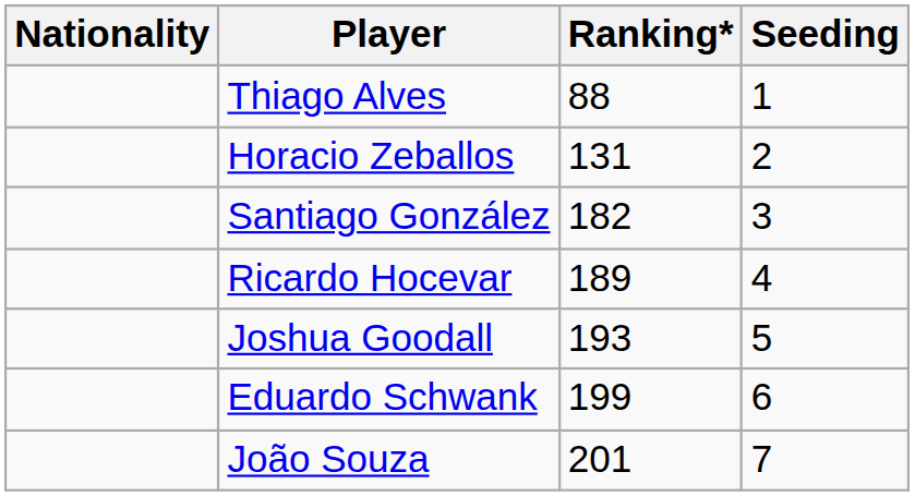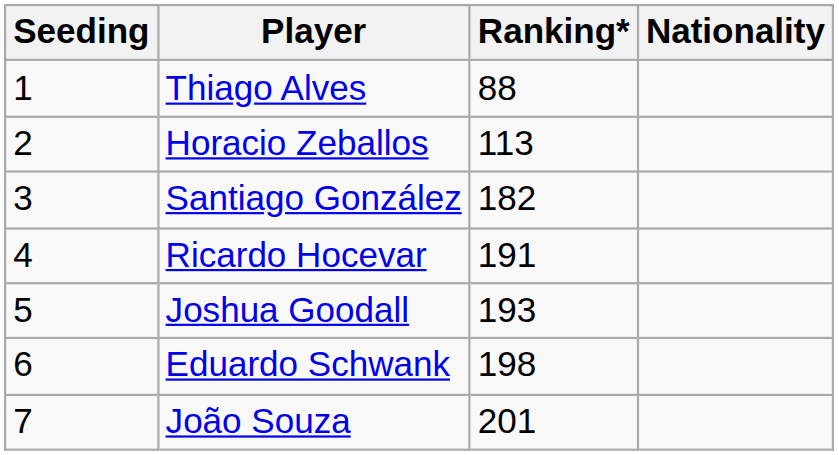 <table class="wikitable" border="1">
 <tr>
-<th>Nationality</th>
+<th>Seeding</th>
 <th>Player</th>
 <th>Ranking*</th>
-<th>Seeding</th>
+<th>Nationality</th>
 </tr>
 <tr>
-<td></td>
+<td>1</td>
 <td><a href='#'>Thiago Alves</a></td>
 <td>88</td>
-<td>1</td>
+<td></td>
 </tr>
 <tr>
+<td>2</td>
+<td><a href='#'>Horacio Zeballos</a></td>
+<td>113</td>
 <td></td>
-<td><a href='#'>Horacio Zeballos</a></td>
-<td>131</td>
-<td>2</td>
 </tr>
 <tr>
-<td></td>
+<td>3</td>
 <td><a href='#'>Santiago González</a></td>
 <td>182</td>
-<td>3</td>
+<td></td>
 </tr>
 <tr>
+<td>4</td>
+<td><a href='#'>Ricardo Hocevar</a></td>
+<td>191</td>
 <td></td>
-<td><a href='#'>Ricardo Hocevar</a></td>
-<td>189</td>
-<td>4</td>
 </tr>
 <tr>
-<td></td>
+<td>5</td>
 <td><a href='#'>Joshua Goodall</a></td>
 <td>193</td>
-<td>5</td>
+<td></td>
 </tr>
 <tr>
+<td>6</td>
+<td><a href='#'>Eduardo Schwank</a></td>
+<td>198</td>
 <td></td>
-<td><a href='#'>Eduardo Schwank</a></td>
-<td>199</td>
-<td>6</td>
 </tr>
 <tr>
-<td></td>
+<td>7</td>
 <td><a href='#'>João Souza</a></td>
 <td>201</td>
-<td>7</td>
+<td></td>
 </tr>
 </table>
